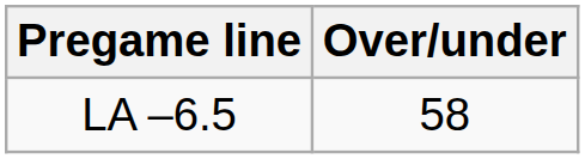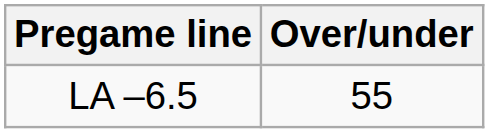 <table class="wikitable">
 <tr align="center">
 <th style=>Pregame line</th>
 <th style=>Over/under</th>
 </tr>
 <tr align="center">
 <td>LA –6.5</td>
-<td>58</td>
+<td>55</td>
 </tr>
 </table>
